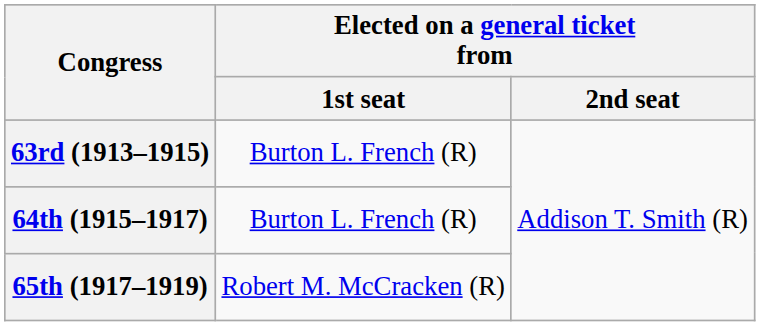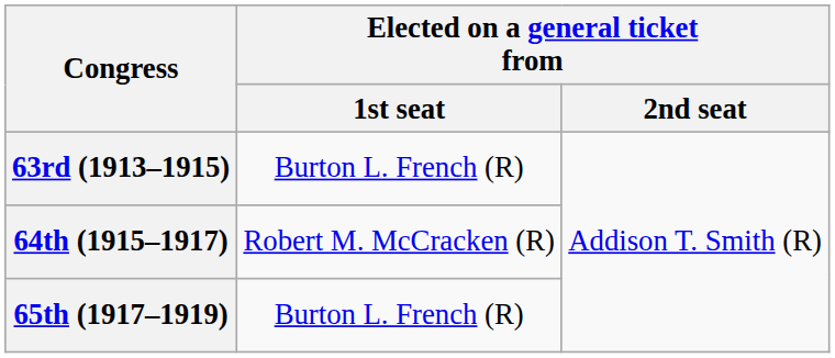 <table class=wikitable style="text-align:center">
 <tr>
 <th scope="col" rowspan=2>Congress</th>
 <th scope="colgroup" colspan=2>Elected on a <a href='#'>general ticket</a><br>from </th>
 </tr>
 <tr>
 <th scope="col">1st seat</th>
 <th scope="col">2nd seat</th>
 </tr>
 <tr style="height:2.5em">
 <th scope="row"><a href='#'>63rd</a> (1913–1915)</th>
 <td><a href='#'>Burton L. French</a> (R)</td>
 <td rowspan=3 ><a href='#'>Addison T. Smith</a> (R)</td>
 </tr>
 <tr style="height:2.5em">
 <th scope="row"><a href='#'>64th</a> (1915–1917)</th>
-<td><a href='#'>Burton L. French</a> (R)</td>
+<td><a href='#'>Robert M. McCracken</a> (R)</td>
 </tr>
 <tr style="height:2.5em">
 <th scope="row"><a href='#'>65th</a> (1917–1919)</th>
-<td><a href='#'>Robert M. McCracken</a> (R)</td>
+<td><a href='#'>Burton L. French</a> (R)</td>
 </tr>
 </table>
